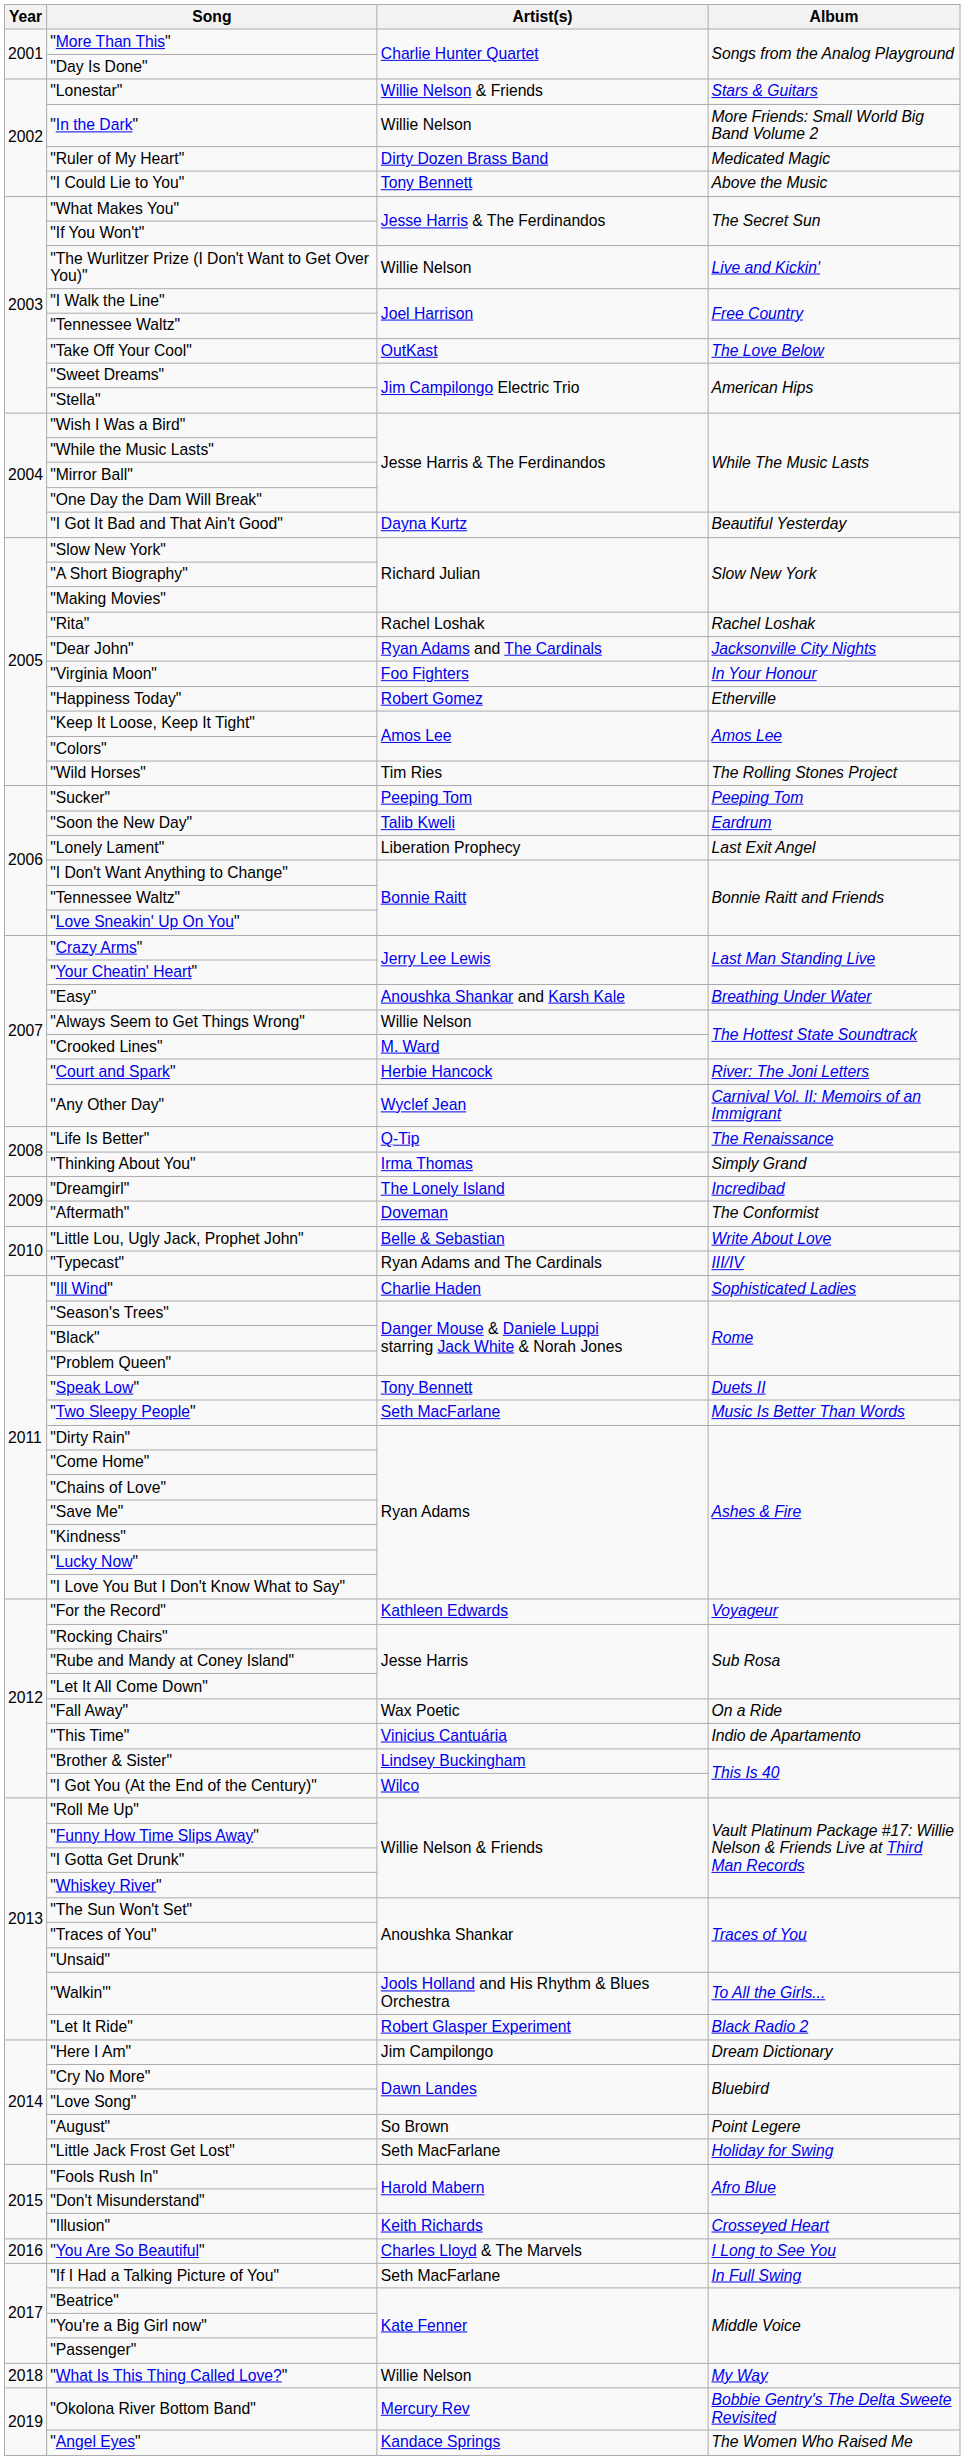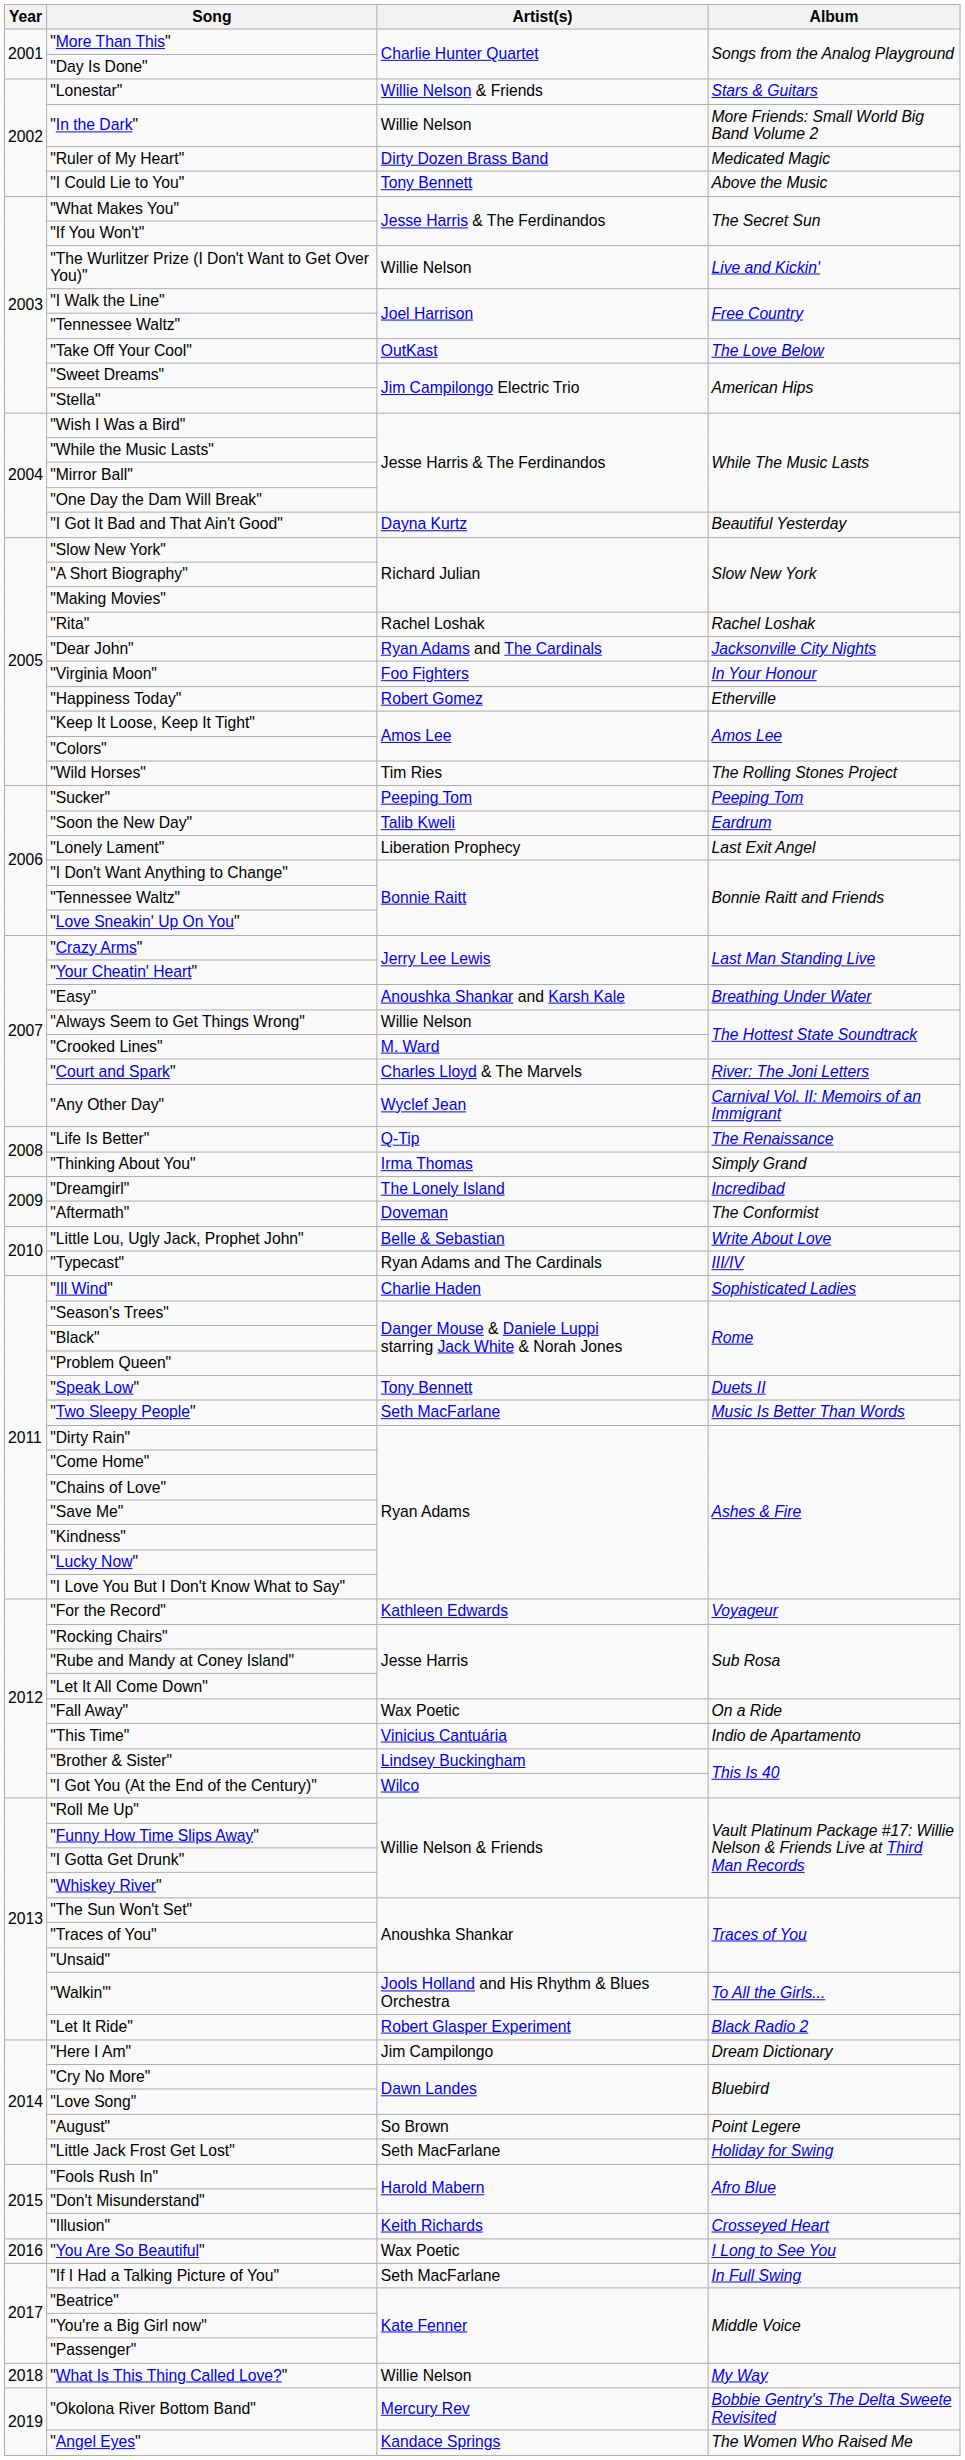 <table class="wikitable">
 <tr>
 <th style="text-align:center; width:20px;">Year</th>
 <th style="text-align:center; width:330px;">Song</th>
 <th style="text-align:center; width:330px;">Artist(s)</th>
 <th style="text-align:center; width:250px;">Album</th>
 </tr>
 <tr>
 <td rowspan="2">2001</td>
 <td>"<a href='#'>More Than This</a>"</td>
 <td rowspan="2"><a href='#'>Charlie Hunter Quartet</a></td>
 <td rowspan="2"><em>Songs from the Analog Playground</em></td>
 </tr>
 <tr>
 <td>"Day Is Done"</td>
 </tr>
 <tr>
 <td rowspan="4">2002</td>
 <td>"Lonestar"</td>
 <td><a href='#'>Willie Nelson</a> & Friends</td>
 <td><em><a href='#'>Stars & Guitars</a></em></td>
 </tr>
 <tr>
 <td>"<a href='#'>In the Dark</a>"</td>
 <td>Willie Nelson</td>
 <td><em>More Friends: Small World Big Band Volume 2</em></td>
 </tr>
 <tr>
 <td>"Ruler of My Heart"</td>
 <td><a href='#'>Dirty Dozen Brass Band</a></td>
 <td><em>Medicated Magic</em></td>
 </tr>
 <tr>
 <td>"I Could Lie to You"</td>
 <td><a href='#'>Tony Bennett</a></td>
 <td><em>Above the Music</em></td>
 </tr>
 <tr>
 <td rowspan="8">2003</td>
 <td>"What Makes You"</td>
 <td rowspan="2"><a href='#'>Jesse Harris</a> & The Ferdinandos</td>
 <td rowspan="2"><em>The Secret Sun</em></td>
 </tr>
 <tr>
 <td>"If You Won't"</td>
 </tr>
 <tr>
 <td>"The Wurlitzer Prize (I Don't Want to Get Over You)"</td>
 <td>Willie Nelson</td>
 <td><em><a href='#'>Live and Kickin'</a></em></td>
 </tr>
 <tr>
 <td>"I Walk the Line"</td>
 <td rowspan="2"><a href='#'>Joel Harrison</a></td>
 <td rowspan="2"><em><a href='#'>Free Country</a></em></td>
 </tr>
 <tr>
 <td>"Tennessee Waltz"</td>
 </tr>
 <tr>
 <td>"Take Off Your Cool"</td>
 <td><a href='#'>OutKast</a></td>
 <td><em><a href='#'>The Love Below</a></em></td>
 </tr>
 <tr>
 <td>"Sweet Dreams"</td>
 <td rowspan="2"><a href='#'>Jim Campilongo</a> Electric Trio</td>
 <td rowspan="2"><em>American Hips</em></td>
 </tr>
 <tr>
 <td>"Stella"</td>
 </tr>
 <tr>
 <td rowspan="5">2004</td>
 <td>"Wish I Was a Bird"</td>
 <td rowspan="4">Jesse Harris & The Ferdinandos</td>
 <td rowspan="4"><em>While The Music Lasts</em></td>
 </tr>
 <tr>
 <td>"While the Music Lasts"</td>
 </tr>
 <tr>
 <td>"Mirror Ball"</td>
 </tr>
 <tr>
 <td>"One Day the Dam Will Break"</td>
 </tr>
 <tr>
 <td>"I Got It Bad and That Ain't Good"</td>
 <td><a href='#'>Dayna Kurtz</a></td>
 <td><em>Beautiful Yesterday</em></td>
 </tr>
 <tr>
 <td rowspan="10">2005</td>
 <td>"Slow New York"</td>
 <td rowspan="3">Richard Julian</td>
 <td rowspan="3"><em>Slow New York</em></td>
 </tr>
 <tr>
 <td>"A Short Biography"</td>
 </tr>
 <tr>
 <td>"Making Movies"</td>
 </tr>
 <tr>
 <td>"Rita"</td>
 <td>Rachel Loshak</td>
 <td><em>Rachel Loshak</em></td>
 </tr>
 <tr>
 <td>"Dear John"</td>
 <td><a href='#'>Ryan Adams</a> and <a href='#'>The Cardinals</a></td>
 <td><em><a href='#'>Jacksonville City Nights</a></em></td>
 </tr>
 <tr>
 <td>"Virginia Moon"</td>
 <td><a href='#'>Foo Fighters</a></td>
 <td><em><a href='#'>In Your Honour</a></em></td>
 </tr>
 <tr>
 <td>"Happiness Today"</td>
 <td><a href='#'>Robert Gomez</a></td>
 <td><em>Etherville</em></td>
 </tr>
 <tr>
 <td>"Keep It Loose, Keep It Tight"</td>
 <td rowspan="2"><a href='#'>Amos Lee</a></td>
 <td rowspan="2"><em><a href='#'>Amos Lee</a></em></td>
 </tr>
 <tr>
 <td>"Colors"</td>
 </tr>
 <tr>
 <td>"Wild Horses"</td>
 <td>Tim Ries</td>
 <td><em>The Rolling Stones Project</em></td>
 </tr>
 <tr>
 <td rowspan="6">2006</td>
 <td>"Sucker"</td>
 <td><a href='#'>Peeping Tom</a></td>
 <td><em><a href='#'>Peeping Tom</a></em></td>
 </tr>
 <tr>
 <td>"Soon the New Day"</td>
 <td><a href='#'>Talib Kweli</a></td>
 <td><em><a href='#'>Eardrum</a></em></td>
 </tr>
 <tr>
 <td>"Lonely Lament"</td>
 <td>Liberation Prophecy</td>
 <td><em>Last Exit Angel</em></td>
 </tr>
 <tr>
 <td>"I Don't Want Anything to Change"</td>
 <td rowspan="3"><a href='#'>Bonnie Raitt</a></td>
 <td rowspan="3"><em>Bonnie Raitt and Friends</em></td>
 </tr>
 <tr>
 <td>"Tennessee Waltz"</td>
 </tr>
 <tr>
 <td>"<a href='#'>Love Sneakin' Up On You</a>"</td>
 </tr>
 <tr>
 <td rowspan="7">2007</td>
 <td>"<a href='#'>Crazy Arms</a>"</td>
 <td rowspan="2"><a href='#'>Jerry Lee Lewis</a></td>
 <td rowspan="2"><em><a href='#'>Last Man Standing Live</a></em></td>
 </tr>
 <tr>
 <td>"<a href='#'>Your Cheatin' Heart</a>"</td>
 </tr>
 <tr>
 <td>"Easy"</td>
 <td><a href='#'>Anoushka Shankar</a> and <a href='#'>Karsh Kale</a></td>
 <td><em><a href='#'>Breathing Under Water</a></em></td>
 </tr>
 <tr>
 <td>"Always Seem to Get Things Wrong"</td>
 <td>Willie Nelson</td>
 <td rowspan="2"><em><a href='#'>The Hottest State Soundtrack</a></em></td>
 </tr>
 <tr>
 <td>"Crooked Lines"</td>
 <td><a href='#'>M. Ward</a></td>
 </tr>
 <tr>
 <td>"<a href='#'>Court and Spark</a>"</td>
-<td><a href='#'>Herbie Hancock</a></td>
+<td><a href='#'>Charles Lloyd</a> & The Marvels</td>
 <td><em><a href='#'>River: The Joni Letters</a></em></td>
 </tr>
 <tr>
 <td>"Any Other Day"</td>
 <td><a href='#'>Wyclef Jean</a></td>
 <td><em><a href='#'>Carnival Vol. II: Memoirs of an Immigrant</a></em></td>
 </tr>
 <tr>
 <td rowspan="2">2008</td>
 <td>"Life Is Better"</td>
 <td><a href='#'>Q-Tip</a></td>
 <td><em><a href='#'>The Renaissance</a></em></td>
 </tr>
 <tr>
 <td>"Thinking About You"</td>
 <td><a href='#'>Irma Thomas</a></td>
 <td><em>Simply Grand</em></td>
 </tr>
 <tr>
 <td rowspan="2">2009</td>
 <td>"Dreamgirl"</td>
 <td><a href='#'>The Lonely Island</a></td>
 <td><em><a href='#'>Incredibad</a></em></td>
 </tr>
 <tr>
 <td>"Aftermath"</td>
 <td><a href='#'>Doveman</a></td>
 <td><em>The Conformist</em></td>
 </tr>
 <tr>
 <td rowspan="2">2010</td>
 <td>"Little Lou, Ugly Jack, Prophet John"</td>
 <td><a href='#'>Belle & Sebastian</a></td>
 <td><em><a href='#'>Write About Love</a></em></td>
 </tr>
 <tr>
 <td>"Typecast"</td>
 <td>Ryan Adams and The Cardinals</td>
 <td><em><a href='#'>III/IV</a></em></td>
 </tr>
 <tr>
 <td rowspan="13">2011</td>
 <td>"<a href='#'>Ill Wind</a>"</td>
 <td><a href='#'>Charlie Haden</a></td>
 <td><em><a href='#'>Sophisticated Ladies</a></em></td>
 </tr>
 <tr>
 <td>"Season's Trees"</td>
 <td rowspan="3"><a href='#'>Danger Mouse</a> & <a href='#'>Daniele Luppi</a><br>starring <a href='#'>Jack White</a> & Norah Jones</td>
 <td rowspan="3"><em><a href='#'>Rome</a></em></td>
 </tr>
 <tr>
 <td>"Black"</td>
 </tr>
 <tr>
 <td>"Problem Queen"</td>
 </tr>
 <tr>
 <td>"<a href='#'>Speak Low</a>"</td>
 <td><a href='#'>Tony Bennett</a></td>
 <td><em><a href='#'>Duets II</a></em></td>
 </tr>
 <tr>
 <td>"<a href='#'>Two Sleepy People</a>"</td>
 <td><a href='#'>Seth MacFarlane</a></td>
 <td><em><a href='#'>Music Is Better Than Words</a></em></td>
 </tr>
 <tr>
 <td>"Dirty Rain"</td>
 <td rowspan="7">Ryan Adams</td>
 <td rowspan="7"><em><a href='#'>Ashes & Fire</a></em></td>
 </tr>
 <tr>
 <td>"Come Home"</td>
 </tr>
 <tr>
 <td>"Chains of Love"</td>
 </tr>
 <tr>
 <td>"Save Me"</td>
 </tr>
 <tr>
 <td>"Kindness"</td>
 </tr>
 <tr>
 <td>"<a href='#'>Lucky Now</a>"</td>
 </tr>
 <tr>
 <td>"I Love You But I Don't Know What to Say"</td>
 </tr>
 <tr>
 <td rowspan="8">2012</td>
 <td>"For the Record"</td>
 <td><a href='#'>Kathleen Edwards</a></td>
 <td><em><a href='#'>Voyageur</a></em></td>
 </tr>
 <tr>
 <td>"Rocking Chairs"</td>
 <td rowspan="3">Jesse Harris</td>
 <td rowspan="3"><em>Sub Rosa</em></td>
 </tr>
 <tr>
 <td>"Rube and Mandy at Coney Island"</td>
 </tr>
 <tr>
 <td>"Let It All Come Down"</td>
 </tr>
 <tr>
 <td>"Fall Away"</td>
 <td>Wax Poetic</td>
 <td><em>On a Ride</em></td>
 </tr>
 <tr>
 <td>"This Time"</td>
 <td><a href='#'>Vinicius Cantuária</a></td>
 <td><em>Indio de Apartamento</em></td>
 </tr>
 <tr>
 <td>"Brother & Sister"</td>
 <td><a href='#'>Lindsey Buckingham</a></td>
 <td rowspan="2"><em><a href='#'>This Is 40</a></em></td>
 </tr>
 <tr>
 <td>"I Got You (At the End of the Century)"</td>
 <td><a href='#'>Wilco</a></td>
 </tr>
 <tr>
 <td rowspan="9">2013</td>
 <td>"Roll Me Up"</td>
 <td rowspan="4">Willie Nelson & Friends</td>
 <td rowspan="4"><em>Vault Platinum Package #17: Willie Nelson & Friends Live at <a href='#'>Third Man Records</a></em></td>
 </tr>
 <tr>
 <td>"<a href='#'>Funny How Time Slips Away</a>"</td>
 </tr>
 <tr>
 <td>"I Gotta Get Drunk"</td>
 </tr>
 <tr>
 <td>"<a href='#'>Whiskey River</a>"</td>
 </tr>
 <tr>
 <td>"The Sun Won't Set"</td>
 <td rowspan="3">Anoushka Shankar</td>
 <td rowspan="3"><em><a href='#'>Traces of You</a></em></td>
 </tr>
 <tr>
 <td>"Traces of You"</td>
 </tr>
 <tr>
 <td>"Unsaid"</td>
 </tr>
 <tr>
 <td>"Walkin'"</td>
 <td><a href='#'>Jools Holland</a> and His Rhythm & Blues Orchestra</td>
 <td><em><a href='#'>To All the Girls...</a></em></td>
 </tr>
 <tr>
 <td>"Let It Ride"</td>
 <td><a href='#'>Robert Glasper Experiment</a></td>
 <td><em><a href='#'>Black Radio 2</a></em></td>
 </tr>
 <tr>
 <td rowspan="5">2014</td>
 <td>"Here I Am"</td>
 <td>Jim Campilongo</td>
 <td><em>Dream Dictionary</em></td>
 </tr>
 <tr>
 <td>"Cry No More"</td>
 <td rowspan="2"><a href='#'>Dawn Landes</a></td>
 <td rowspan="2"><em>Bluebird</em></td>
 </tr>
 <tr>
 <td>"Love Song"</td>
 </tr>
 <tr>
 <td>"August"</td>
 <td>So Brown</td>
 <td><em>Point Legere</em></td>
 </tr>
 <tr>
 <td>"Little Jack Frost Get Lost"</td>
 <td>Seth MacFarlane</td>
 <td><em><a href='#'>Holiday for Swing</a></em></td>
 </tr>
 <tr>
 <td rowspan="3">2015</td>
 <td>"Fools Rush In"</td>
 <td rowspan="2"><a href='#'>Harold Mabern</a></td>
 <td rowspan="2"><em><a href='#'>Afro Blue</a></em></td>
 </tr>
 <tr>
 <td>"Don't Misunderstand"</td>
 </tr>
 <tr>
 <td>"Illusion"</td>
 <td><a href='#'>Keith Richards</a></td>
 <td><em><a href='#'>Crosseyed Heart</a></em></td>
 </tr>
 <tr>
 <td>2016</td>
 <td>"<a href='#'>You Are So Beautiful</a>"</td>
-<td><a href='#'>Charles Lloyd</a> & The Marvels</td>
+<td>Wax Poetic</td>
 <td><em><a href='#'>I Long to See You</a></em></td>
 </tr>
 <tr>
 <td rowspan="4">2017</td>
 <td>"If I Had a Talking Picture of You"</td>
 <td>Seth MacFarlane</td>
 <td><em><a href='#'>In Full Swing</a></em></td>
 </tr>
 <tr>
 <td>"Beatrice"</td>
 <td rowspan="3"><a href='#'>Kate Fenner</a></td>
 <td rowspan="3"><em>Middle Voice</em></td>
 </tr>
 <tr>
 <td>"You're a Big Girl now"</td>
 </tr>
 <tr>
 <td>"Passenger"</td>
 </tr>
 <tr>
 <td>2018</td>
 <td>"<a href='#'>What Is This Thing Called Love?</a>"</td>
 <td>Willie Nelson</td>
 <td><em><a href='#'>My Way</a></em></td>
 </tr>
 <tr>
 <td rowspan="2">2019</td>
 <td>"Okolona River Bottom Band"</td>
 <td><a href='#'>Mercury Rev</a></td>
 <td><em><a href='#'>Bobbie Gentry's The Delta Sweete Revisited</a></em></td>
 </tr>
 <tr>
 <td>"<a href='#'>Angel Eyes</a>"</td>
 <td><a href='#'>Kandace Springs</a></td>
 <td><em>The Women Who Raised Me</em></td>
 </tr>
 </table>
